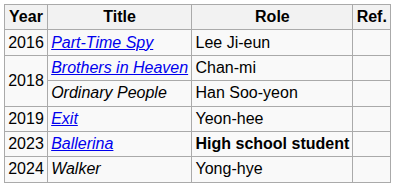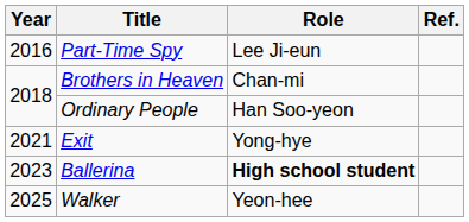 <table class="wikitable">
 <tr>
 <th>Year</th>
 <th>Title</th>
 <th>Role</th>
 <th>Ref.</th>
 </tr>
 <tr>
 <td>2016</td>
 <td><em><a href='#'>Part-Time Spy</a></em></td>
 <td>Lee Ji-eun</td>
 <td></td>
 </tr>
 <tr>
 <td rowspan="2">2018</td>
 <td><em><a href='#'>Brothers in Heaven</a></em></td>
 <td>Chan-mi</td>
 <td></td>
 </tr>
 <tr>
 <td><em>Ordinary People</em></td>
 <td>Han Soo-yeon</td>
 <td></td>
 </tr>
 <tr>
-<td>2019</td>
+<td>2021</td>
 <td><em><a href='#'>Exit</a></em></td>
-<td>Yeon-hee</td>
+<td>Yong-hye</td>
 <td></td>
 </tr>
 <tr>
 <td>2023</td>
 <td><em><a href='#'>Ballerina</a></em></td>
 <td><strong>High school student</strong></td>
 <td></td>
 </tr>
 <tr>
-<td>2024</td>
+<td>2025</td>
 <td><em>Walker</em></td>
-<td>Yong-hye</td>
+<td>Yeon-hee</td>
 <td></td>
 </tr>
 </table>
